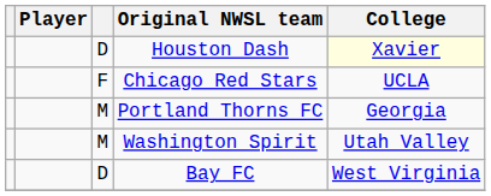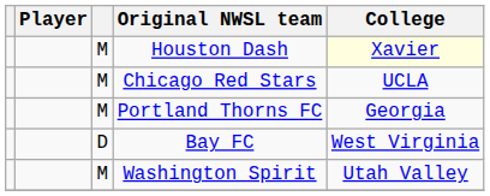 <table class="wikitable sortable" style="font-size: 95%;text-align: center;">
 <tr>
 <th scope="col"></th>
 <th scope="col">Player</th>
 <th scope="col"></th>
 <th scope="col">Original NWSL team</th>
 <th scope="col">College</th>
 </tr>
 <tr>
 <td></td>
 <td></td>
-<td>D</td>
+<td>M</td>
 <td><a href='#'>Houston Dash</a></td>
 <td style="background: lightyellow;"><a href='#'>Xavier</a></td>
 </tr>
 <tr>
 <td></td>
 <td></td>
-<td>F</td>
+<td>M</td>
 <td><a href='#'>Chicago Red Stars</a></td>
 <td><a href='#'>UCLA</a></td>
 </tr>
 <tr>
 <td></td>
 <td></td>
 <td>M</td>
 <td><a href='#'>Portland Thorns FC</a></td>
 <td><a href='#'>Georgia</a></td>
 </tr>
 <tr>
 <td></td>
 <td></td>
+<td>D</td>
+<td><a href='#'>Bay FC</a></td>
+<td><a href='#'>West Virginia</a></td>
+</tr>
+<tr>
+<td></td>
+<td></td>
 <td>M</td>
 <td><a href='#'>Washington Spirit</a></td>
 <td><a href='#'>Utah Valley</a></td>
 </tr>
 <tr>
-<td></td>
-<td></td>
-<td>D</td>
-<td><a href='#'>Bay FC</a></td>
-<td><a href='#'>West Virginia</a></td>
-</tr>
-<tr>
 </tr>
 </table>
